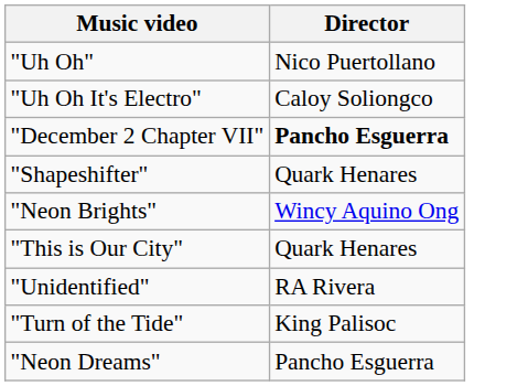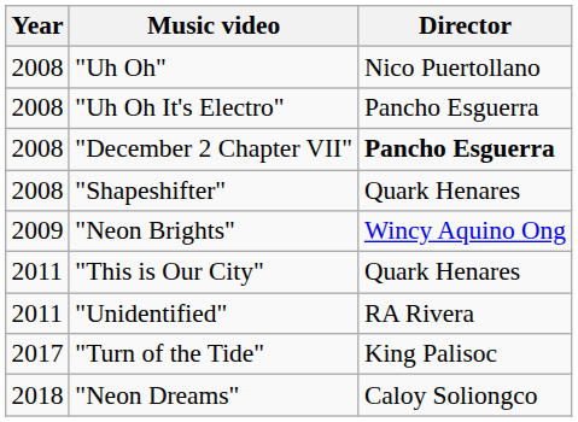 <table class="wikitable">
 <tr>
+<th>Year</th>
 <th>Music video</th>
 <th>Director</th>
 </tr>
 <tr>
+<td>2008</td>
 <td>"Uh Oh"</td>
 <td>Nico Puertollano</td>
 </tr>
 <tr>
+<td>2008</td>
 <td>"Uh Oh It's Electro"</td>
-<td>Caloy Soliongco</td>
+<td>Pancho Esguerra</td>
 </tr>
 <tr>
+<td>2008</td>
 <td>"December 2 Chapter VII"</td>
 <td><strong>Pancho Esguerra</strong></td>
 </tr>
 <tr>
+<td>2008</td>
 <td>"Shapeshifter"</td>
 <td>Quark Henares</td>
 </tr>
 <tr>
+<td>2009</td>
 <td>"Neon Brights"</td>
 <td><a href='#'>Wincy Aquino Ong</a></td>
 </tr>
 <tr>
+<td>2011</td>
 <td>"This is Our City"</td>
 <td>Quark Henares</td>
 </tr>
 <tr>
+<td>2011</td>
 <td>"Unidentified"</td>
 <td>RA Rivera</td>
 </tr>
 <tr>
+<td>2017</td>
 <td>"Turn of the Tide"</td>
 <td>King Palisoc</td>
 </tr>
 <tr>
+<td>2018</td>
 <td>"Neon Dreams"</td>
-<td>Pancho Esguerra</td>
+<td>Caloy Soliongco</td>
 </tr>
 </table>
